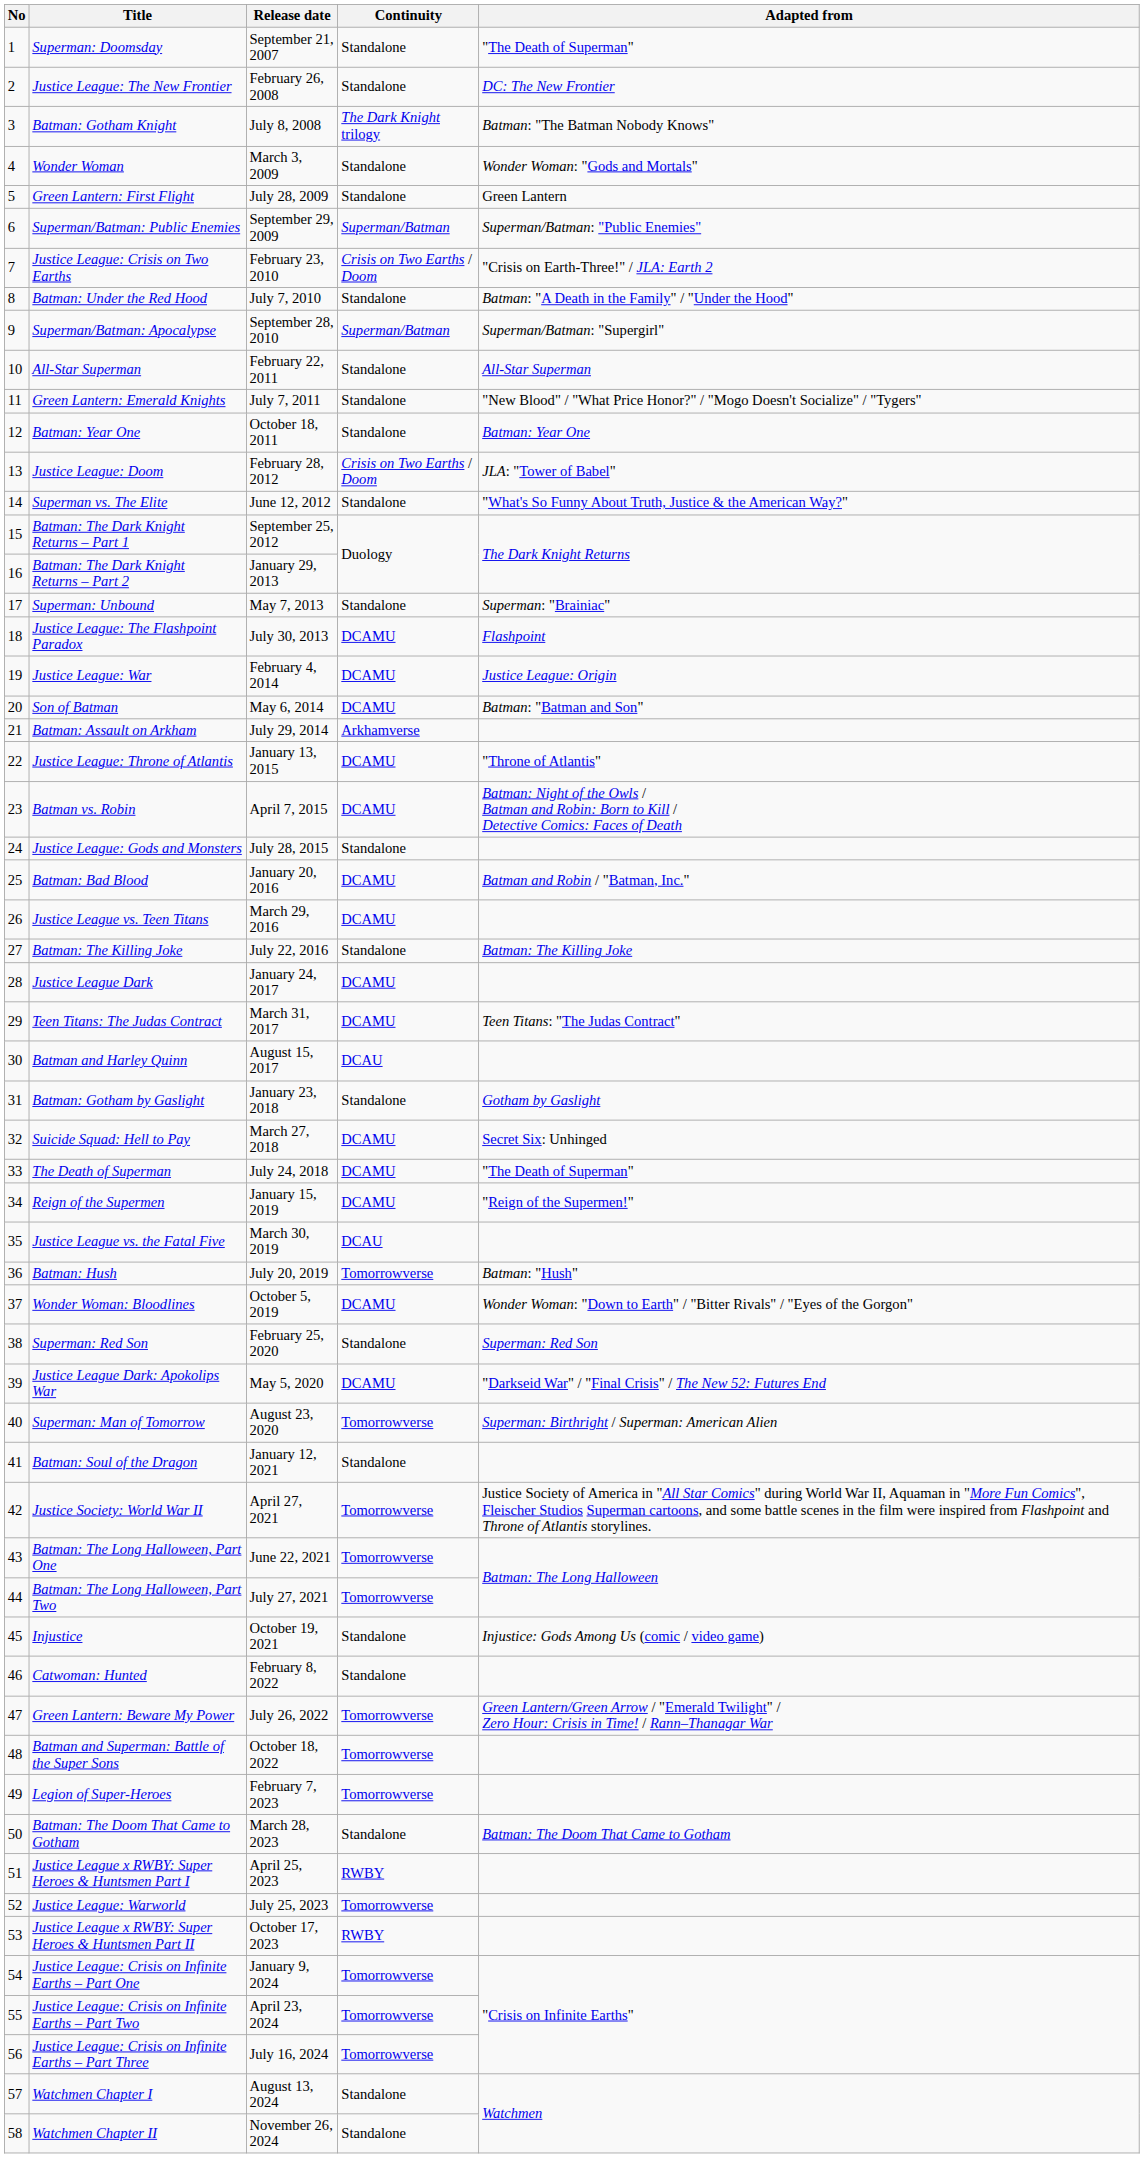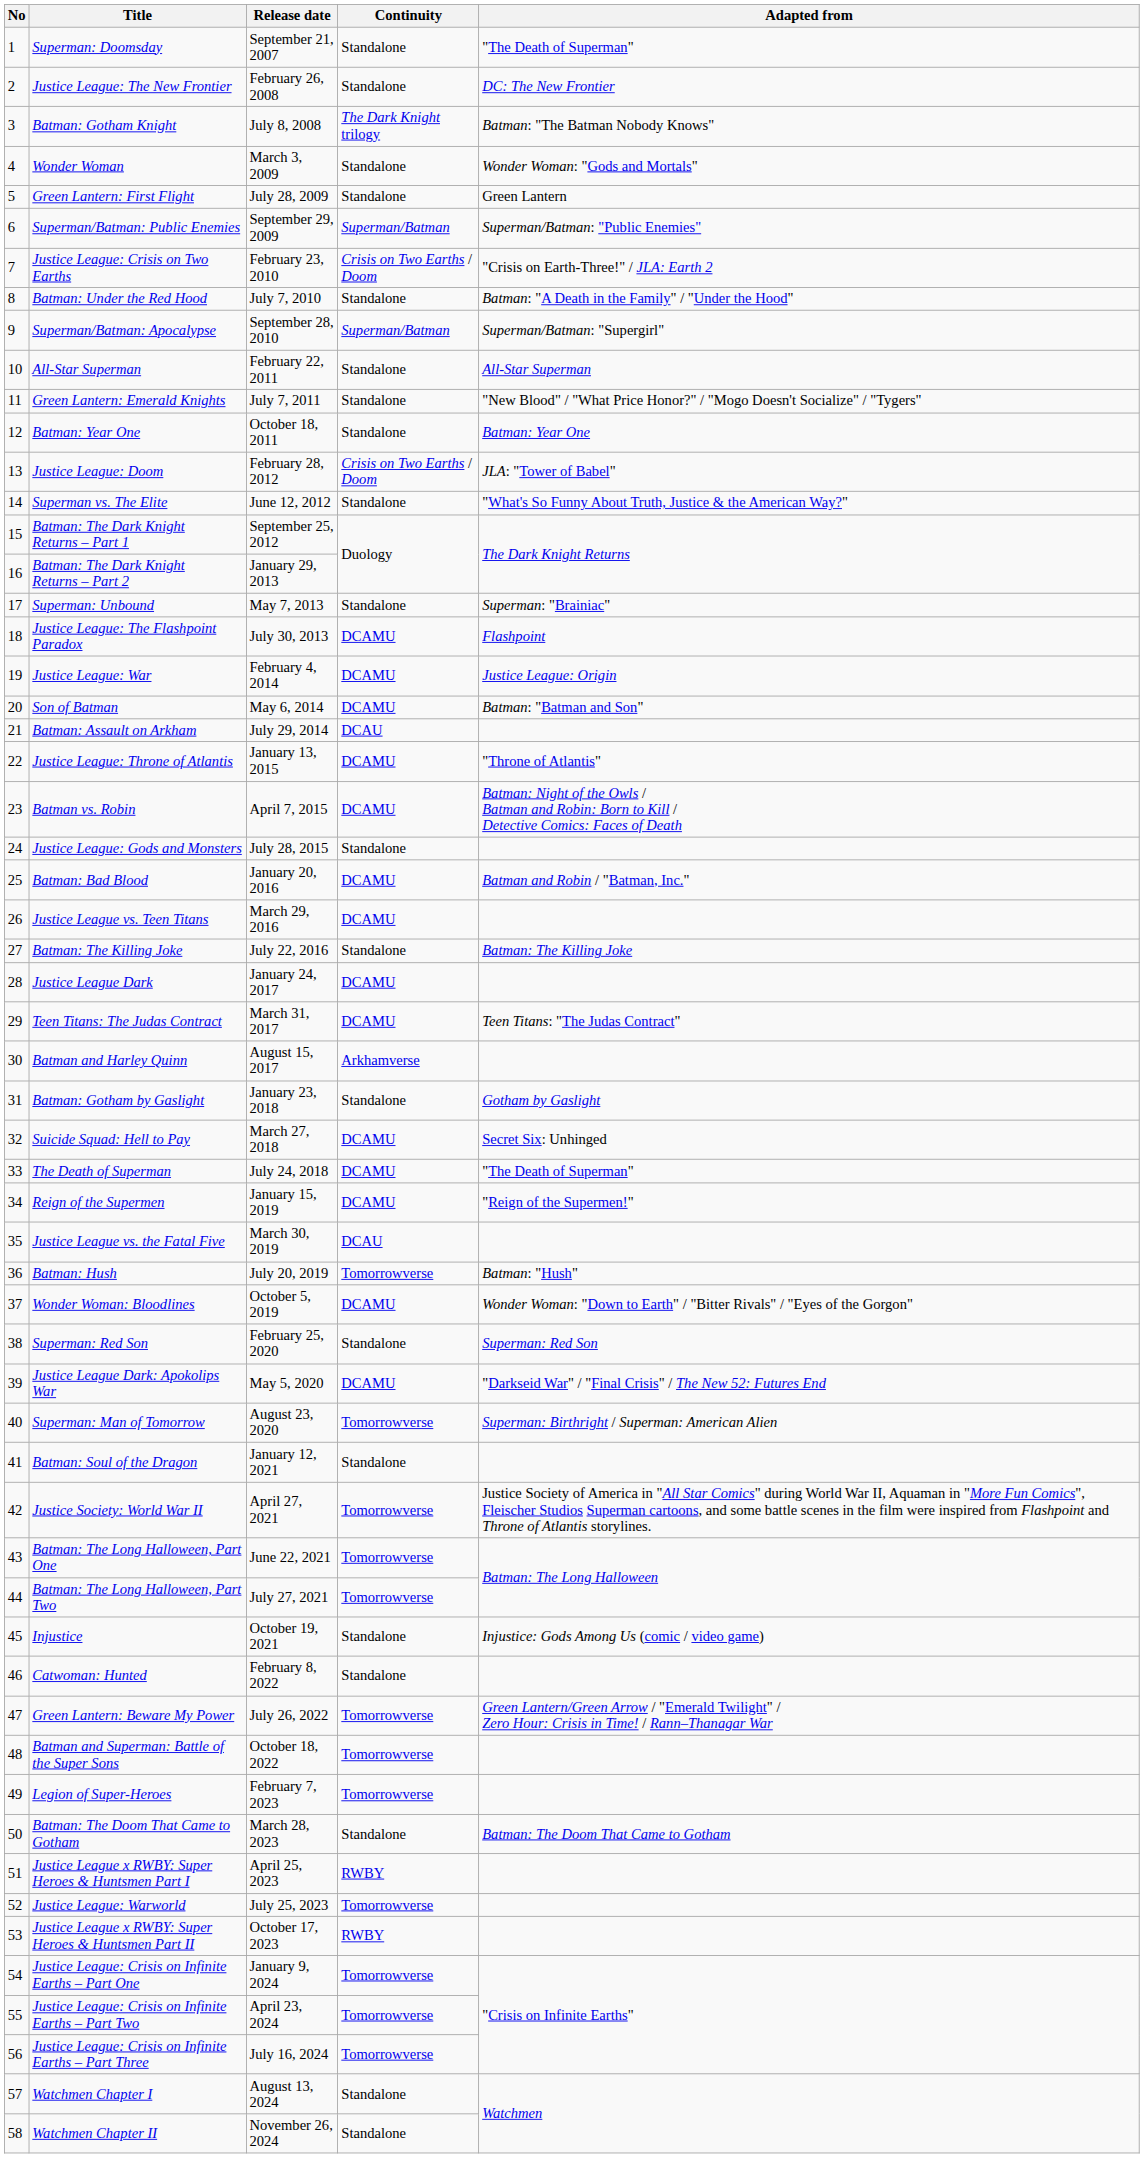 <table class="wikitable sortable">
 <tr>
 <th>No</th>
 <th>Title</th>
 <th data-sort-type=date>Release date</th>
 <th>Continuity</th>
 <th>Adapted from</th>
 </tr>
 <tr>
 <td>1</td>
 <td><em><a href='#'>Superman: Doomsday</a></em></td>
 <td>September 21, 2007</td>
 <td>Standalone</td>
 <td>"<a href='#'>The Death of Superman</a>"</td>
 </tr>
 <tr>
 <td>2</td>
 <td><em><a href='#'>Justice League: The New Frontier</a></em></td>
 <td>February 26, 2008</td>
 <td>Standalone</td>
 <td><em><a href='#'>DC: The New Frontier</a></em></td>
 </tr>
 <tr>
 <td>3</td>
 <td><em><a href='#'>Batman: Gotham Knight</a></em></td>
 <td>July 8, 2008</td>
 <td><a href='#'><em>The Dark Knight</em> trilogy</a></td>
 <td><em>Batman</em>: "The Batman Nobody Knows"</td>
 </tr>
 <tr>
 <td>4</td>
 <td><em><a href='#'>Wonder Woman</a></em></td>
 <td>March 3, 2009</td>
 <td>Standalone</td>
 <td><em>Wonder Woman</em>: "<a href='#'>Gods and Mortals</a>"</td>
 </tr>
 <tr>
 <td>5</td>
 <td><em><a href='#'>Green Lantern: First Flight</a></em></td>
 <td>July 28, 2009</td>
 <td>Standalone</td>
 <td>Green Lantern</td>
 </tr>
 <tr>
 <td>6</td>
 <td><em><a href='#'>Superman/Batman: Public Enemies</a></em></td>
 <td>September 29, 2009</td>
 <td><em><a href='#'>Superman/Batman</a></em></td>
 <td><em>Superman/Batman</em>: <a href='#'>"Public Enemies"</a></td>
 </tr>
 <tr>
 <td>7</td>
 <td><em><a href='#'>Justice League: Crisis on Two Earths</a></em></td>
 <td>February 23, 2010</td>
 <td><em><a href='#'>Crisis on Two Earths</a></em> / <em><a href='#'>Doom</a></em></td>
 <td>"Crisis on Earth-Three!" / <em><a href='#'>JLA: Earth 2</a></em></td>
 </tr>
 <tr>
 <td>8</td>
 <td><em><a href='#'>Batman: Under the Red Hood</a></em></td>
 <td>July 7, 2010</td>
 <td>Standalone</td>
 <td><em>Batman</em>: "<a href='#'>A Death in the Family</a>" / "<a href='#'>Under the Hood</a>"</td>
 </tr>
 <tr>
 <td>9</td>
 <td><em><a href='#'>Superman/Batman: Apocalypse</a></em></td>
 <td>September 28, 2010</td>
 <td><em><a href='#'>Superman/Batman</a></em></td>
 <td><em>Superman/Batman</em>: "Supergirl"</td>
 </tr>
 <tr>
 <td>10</td>
 <td><em><a href='#'>All-Star Superman</a></em></td>
 <td>February 22, 2011</td>
 <td>Standalone</td>
 <td><em><a href='#'>All-Star Superman</a></em></td>
 </tr>
 <tr>
 <td>11</td>
 <td><em><a href='#'>Green Lantern: Emerald Knights</a></em></td>
 <td>July 7, 2011</td>
 <td>Standalone</td>
 <td>"New Blood" / "What Price Honor?" / "Mogo Doesn't Socialize" / "Tygers"</td>
 </tr>
 <tr>
 <td>12</td>
 <td><em><a href='#'>Batman: Year One</a></em></td>
 <td>October 18, 2011</td>
 <td>Standalone</td>
 <td><em><a href='#'>Batman: Year One</a></em></td>
 </tr>
 <tr>
 <td>13</td>
 <td><em><a href='#'>Justice League: Doom</a></em></td>
 <td>February 28, 2012</td>
 <td><em><a href='#'>Crisis on Two Earths</a></em> / <em><a href='#'>Doom</a></em></td>
 <td><em>JLA</em>: "<a href='#'>Tower of Babel</a>"</td>
 </tr>
 <tr>
 <td>14</td>
 <td><em><a href='#'>Superman vs. The Elite</a></em></td>
 <td>June 12, 2012</td>
 <td>Standalone</td>
 <td>"<a href='#'>What's So Funny About Truth, Justice & the American Way?</a>"</td>
 </tr>
 <tr>
 <td>15</td>
 <td><em><a href='#'>Batman: The Dark Knight Returns – Part 1</a></em></td>
 <td>September 25, 2012</td>
 <td rowspan="2">Duology</td>
 <td rowspan="2"><em><a href='#'>The Dark Knight Returns</a></em></td>
 </tr>
 <tr>
 <td>16</td>
 <td><em><a href='#'>Batman: The Dark Knight Returns – Part 2</a></em></td>
 <td>January 29, 2013</td>
 </tr>
 <tr>
 <td>17</td>
 <td><em><a href='#'>Superman: Unbound</a></em></td>
 <td>May 7, 2013</td>
 <td>Standalone</td>
 <td><em>Superman</em>: "<a href='#'>Brainiac</a>"</td>
 </tr>
 <tr>
 <td>18</td>
 <td><em><a href='#'>Justice League: The Flashpoint Paradox</a></em></td>
 <td>July 30, 2013</td>
 <td><a href='#'>DCAMU</a></td>
 <td><a href='#'><em>Flashpoint</em></a></td>
 </tr>
 <tr>
 <td>19</td>
 <td><em><a href='#'>Justice League: War</a></em></td>
 <td>February 4, 2014</td>
 <td><a href='#'>DCAMU</a></td>
 <td><em><a href='#'>Justice League: Origin</a></em></td>
 </tr>
 <tr>
 <td>20</td>
 <td><em><a href='#'>Son of Batman</a></em></td>
 <td>May 6, 2014</td>
 <td><a href='#'>DCAMU</a></td>
 <td><em>Batman</em>: "<a href='#'>Batman and Son</a>"</td>
 </tr>
 <tr>
 <td>21</td>
 <td><em><a href='#'>Batman: Assault on Arkham</a></em></td>
 <td>July 29, 2014</td>
-<td><a href='#'>Arkhamverse</a></td>
+<td><a href='#'>DCAU</a></td>
 <td></td>
 </tr>
 <tr>
 <td>22</td>
 <td><em><a href='#'>Justice League: Throne of Atlantis</a></em></td>
 <td>January 13, 2015</td>
 <td><a href='#'>DCAMU</a></td>
 <td>"<a href='#'>Throne of Atlantis</a>"</td>
 </tr>
 <tr>
 <td>23</td>
 <td><em><a href='#'>Batman vs. Robin</a></em></td>
 <td>April 7, 2015</td>
 <td><a href='#'>DCAMU</a></td>
 <td><em><a href='#'>Batman: Night of the Owls</a></em> /<br><em><a href='#'>Batman and Robin: Born to Kill</a></em> /<br><em><a href='#'> Detective Comics: Faces of Death</a></em></td>
 </tr>
 <tr>
 <td>24</td>
 <td><em><a href='#'>Justice League: Gods and Monsters</a></em></td>
 <td>July 28, 2015</td>
 <td>Standalone</td>
 <td></td>
 </tr>
 <tr>
 <td>25</td>
 <td><em><a href='#'>Batman: Bad Blood</a></em></td>
 <td>January 20, 2016</td>
 <td><a href='#'>DCAMU</a></td>
 <td><em><a href='#'> Batman and Robin</a></em> / "<a href='#'>Batman, Inc.</a>"</td>
 </tr>
 <tr>
 <td>26</td>
 <td><em><a href='#'>Justice League vs. Teen Titans</a></em></td>
 <td>March 29, 2016</td>
 <td><a href='#'>DCAMU</a></td>
 <td></td>
 </tr>
 <tr>
 <td>27</td>
 <td><em><a href='#'>Batman: The Killing Joke</a></em></td>
 <td>July 22, 2016</td>
 <td>Standalone</td>
 <td><em><a href='#'>Batman: The Killing Joke</a></em></td>
 </tr>
 <tr>
 <td>28</td>
 <td><em><a href='#'>Justice League Dark</a></em></td>
 <td>January 24, 2017</td>
 <td><a href='#'>DCAMU</a></td>
 <td></td>
 </tr>
 <tr>
 <td>29</td>
 <td><em><a href='#'>Teen Titans: The Judas Contract</a></em></td>
 <td>March 31, 2017</td>
 <td><a href='#'>DCAMU</a></td>
 <td><em>Teen Titans</em>: "<a href='#'>The Judas Contract</a>"</td>
 </tr>
 <tr>
 <td>30</td>
 <td><em><a href='#'>Batman and Harley Quinn</a></em></td>
 <td>August 15, 2017</td>
-<td><a href='#'>DCAU</a></td>
+<td><a href='#'>Arkhamverse</a></td>
 <td></td>
 </tr>
 <tr>
 <td>31</td>
 <td><em><a href='#'>Batman: Gotham by Gaslight</a></em></td>
 <td>January 23, 2018</td>
 <td>Standalone</td>
 <td><em><a href='#'>Gotham by Gaslight</a></em></td>
 </tr>
 <tr>
 <td>32</td>
 <td><em><a href='#'>Suicide Squad: Hell to Pay</a></em></td>
 <td>March 27, 2018</td>
 <td><a href='#'>DCAMU</a></td>
 <td><a href='#'>Secret Six</a>: Unhinged</td>
 </tr>
 <tr>
 <td>33</td>
 <td><em><a href='#'>The Death of Superman</a></em></td>
 <td>July 24, 2018</td>
 <td><a href='#'>DCAMU</a></td>
 <td>"<a href='#'>The Death of Superman</a>"</td>
 </tr>
 <tr>
 <td>34</td>
 <td><em><a href='#'>Reign of the Supermen</a></em></td>
 <td>January 15, 2019</td>
 <td><a href='#'>DCAMU</a></td>
 <td>"<a href='#'>Reign of the Supermen!</a>"</td>
 </tr>
 <tr>
 <td>35</td>
 <td><em><a href='#'>Justice League vs. the Fatal Five</a></em></td>
 <td>March 30, 2019</td>
 <td><a href='#'>DCAU</a></td>
 <td></td>
 </tr>
 <tr>
 <td>36</td>
 <td><em><a href='#'>Batman: Hush</a></em></td>
 <td>July 20, 2019</td>
 <td><a href='#'>Tomorrowverse</a></td>
 <td><em>Batman</em>: "<a href='#'>Hush</a>"</td>
 </tr>
 <tr>
 <td>37</td>
 <td><em><a href='#'>Wonder Woman: Bloodlines</a></em></td>
 <td>October 5, 2019</td>
 <td><a href='#'>DCAMU</a></td>
 <td><em>Wonder Woman</em>: "<a href='#'>Down to Earth</a>" / "Bitter Rivals" / "Eyes of the Gorgon"</td>
 </tr>
 <tr>
 <td>38</td>
 <td><em><a href='#'>Superman: Red Son</a></em></td>
 <td>February 25, 2020</td>
 <td>Standalone</td>
 <td><em><a href='#'>Superman: Red Son</a></em></td>
 </tr>
 <tr>
 <td>39</td>
 <td><em><a href='#'>Justice League Dark: Apokolips War</a></em></td>
 <td>May 5, 2020</td>
 <td><a href='#'>DCAMU</a></td>
 <td>"<a href='#'>Darkseid War</a>" / "<a href='#'>Final Crisis</a>" / <em><a href='#'>The New 52: Futures End</a></em></td>
 </tr>
 <tr>
 <td>40</td>
 <td><em><a href='#'>Superman: Man of Tomorrow</a></em></td>
 <td>August 23, 2020</td>
 <td><a href='#'>Tomorrowverse</a></td>
 <td><em><a href='#'>Superman: Birthright</a></em> / <em>Superman: American Alien</em></td>
 </tr>
 <tr>
 <td>41</td>
 <td><em><a href='#'>Batman: Soul of the Dragon</a></em></td>
 <td>January 12, 2021</td>
 <td>Standalone</td>
 <td></td>
 </tr>
 <tr>
 <td>42</td>
 <td><em><a href='#'>Justice Society: World War II</a></em></td>
 <td>April 27, 2021</td>
 <td><a href='#'>Tomorrowverse</a></td>
 <td>Justice Society of America in "<em><a href='#'>All Star Comics</a></em>" during World War II, Aquaman in "<em><a href='#'>More Fun Comics</a></em>", <a href='#'>Fleischer Studios</a> <a href='#'>Superman cartoons</a>, and some battle scenes in the film were inspired from <em>Flashpoint</em> and <em>Throne of Atlantis</em> storylines.</td>
 </tr>
 <tr>
 <td>43</td>
 <td><em><a href='#'>Batman: The Long Halloween, Part One</a></em></td>
 <td>June 22, 2021</td>
 <td><a href='#'>Tomorrowverse</a></td>
 <td rowspan="2"><em><a href='#'>Batman: The Long Halloween</a></em></td>
 </tr>
 <tr>
 <td>44</td>
 <td><em><a href='#'>Batman: The Long Halloween, Part Two</a></em></td>
 <td>July 27, 2021</td>
 <td><a href='#'>Tomorrowverse</a></td>
 </tr>
 <tr>
 <td>45</td>
 <td><em><a href='#'>Injustice</a></em></td>
 <td>October 19, 2021</td>
 <td>Standalone</td>
 <td><em>Injustice: Gods Among Us</em> (<a href='#'>comic</a> / <a href='#'>video game</a>)</td>
 </tr>
 <tr>
 <td>46</td>
 <td><em><a href='#'>Catwoman: Hunted</a></em></td>
 <td>February 8, 2022</td>
 <td>Standalone</td>
 <td></td>
 </tr>
 <tr>
 <td>47</td>
 <td><em><a href='#'>Green Lantern: Beware My Power</a></em></td>
 <td>July 26, 2022</td>
 <td><a href='#'>Tomorrowverse</a></td>
 <td><em><a href='#'>Green Lantern/Green Arrow</a></em> / "<a href='#'>Emerald Twilight</a>" /<br><em><a href='#'>Zero Hour: Crisis in Time!</a></em> / <em><a href='#'>Rann–Thanagar War</a></em></td>
 </tr>
 <tr>
 <td>48</td>
 <td><em><a href='#'>Batman and Superman: Battle of the Super Sons</a></em></td>
 <td>October 18, 2022</td>
 <td><a href='#'>Tomorrowverse</a></td>
 <td></td>
 </tr>
 <tr>
 <td>49</td>
 <td><em><a href='#'>Legion of Super-Heroes</a></em></td>
 <td>February 7, 2023</td>
 <td><a href='#'>Tomorrowverse</a></td>
 <td></td>
 </tr>
 <tr>
 <td>50</td>
 <td><em><a href='#'>Batman: The Doom That Came to Gotham</a></em></td>
 <td>March 28, 2023</td>
 <td>Standalone</td>
 <td><em><a href='#'>Batman: The Doom That Came to Gotham</a></em></td>
 </tr>
 <tr>
 <td>51</td>
 <td><em><a href='#'>Justice League x RWBY: Super Heroes & Huntsmen Part I</a></em></td>
 <td>April 25, 2023</td>
 <td><a href='#'>RWBY</a></td>
 <td></td>
 </tr>
 <tr>
 <td>52</td>
 <td><em><a href='#'>Justice League: Warworld</a></em></td>
 <td>July  25, 2023</td>
 <td><a href='#'>Tomorrowverse</a></td>
 <td></td>
 </tr>
 <tr>
 <td>53</td>
 <td><em><a href='#'>Justice League x RWBY: Super Heroes & Huntsmen Part II</a></em></td>
 <td>October 17, 2023</td>
 <td><a href='#'>RWBY</a></td>
 <td></td>
 </tr>
 <tr>
 <td>54</td>
 <td><em><a href='#'>Justice League: Crisis on Infinite Earths – Part One</a></em></td>
 <td>January 9, 2024</td>
 <td><a href='#'>Tomorrowverse</a></td>
 <td rowspan="3">"<a href='#'>Crisis on Infinite Earths</a>"</td>
 </tr>
 <tr>
 <td>55</td>
 <td><em><a href='#'>Justice League: Crisis on Infinite Earths – Part Two</a></em></td>
 <td>April 23, 2024</td>
 <td><a href='#'>Tomorrowverse</a></td>
 </tr>
 <tr>
 <td>56</td>
 <td><em><a href='#'>Justice League: Crisis on Infinite Earths – Part Three</a></em></td>
 <td>July 16, 2024</td>
 <td><a href='#'>Tomorrowverse</a></td>
 </tr>
 <tr>
 <td>57</td>
 <td><em><a href='#'>Watchmen Chapter I</a></em></td>
 <td>August 13, 2024</td>
 <td>Standalone</td>
 <td rowspan="2"><em><a href='#'>Watchmen</a></em></td>
 </tr>
 <tr>
 <td>58</td>
 <td><em><a href='#'>Watchmen Chapter II</a></em></td>
 <td>November 26, 2024</td>
 <td>Standalone</td>
 </tr>
 </table>
